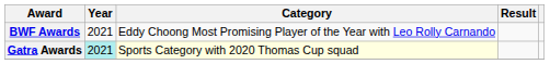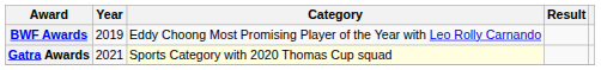 <table class="wikitable plainrowheaders sortable">
 <tr>
 <th scope="col">Award</th>
 <th scope="col">Year</th>
 <th scope="col">Category</th>
 <th scope="col">Result</th>
 <th scope="col" class="unsortable"></th>
 </tr>
 <tr>
 <th scope="row"><a href='#'>BWF Awards</a></th>
-<td>2021</td>
+<td>2019</td>
 <td>Eddy Choong Most Promising Player of the Year with <a href='#'>Leo Rolly Carnando</a></td>
 <td></td>
 <td></td>
 </tr>
 <tr>
 <th scope="row"><a href='#'>Gatra</a> Awards</th>
-<td style="background: paleturquoise;">2021</td>
+<td>2021</td>
 <td style="background: lightyellow;">Sports Category with 2020 Thomas Cup squad</td>
 <td></td>
 <td></td>
 </tr>
 <tr>
 </tr>
 </table>
